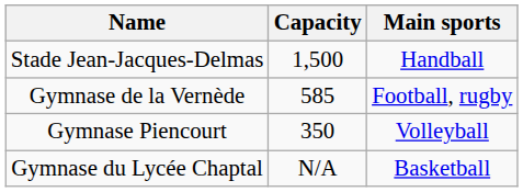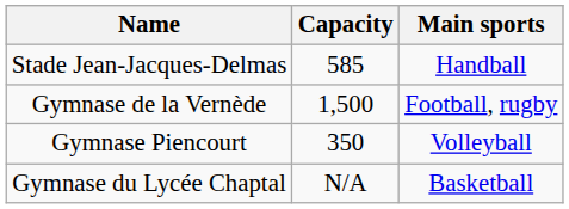 <table class="wikitable" style="text-align:center;margin:auto;">
 <tr bgcolor="#CCCCCC">
 <th scope="col">Name</th>
 <th scope="col">Capacity</th>
 <th scope="col">Main sports</th>
 </tr>
 <tr>
 <td>Stade Jean-Jacques-Delmas</td>
-<td>1,500</td>
+<td>585</td>
 <td><a href='#'>Handball</a></td>
 </tr>
 <tr>
 <td>Gymnase de la Vernède</td>
-<td>585</td>
+<td>1,500</td>
 <td><a href='#'>Football</a>, <a href='#'>rugby</a></td>
 </tr>
 <tr>
 <td>Gymnase Piencourt</td>
 <td>350</td>
 <td><a href='#'>Volleyball</a></td>
 </tr>
 <tr>
 <td>Gymnase du Lycée Chaptal</td>
 <td>N/A</td>
 <td><a href='#'>Basketball</a></td>
 </tr>
 </table>
